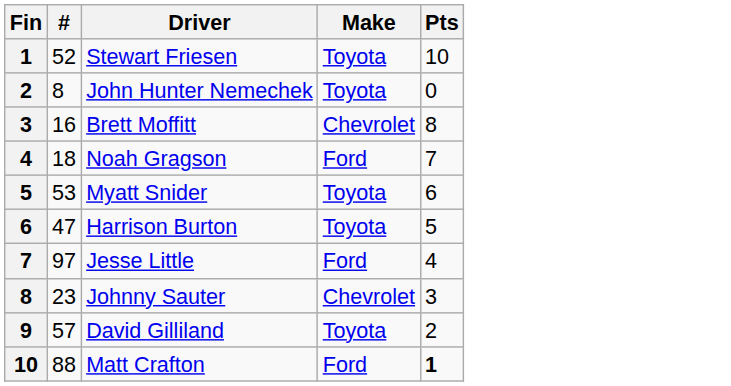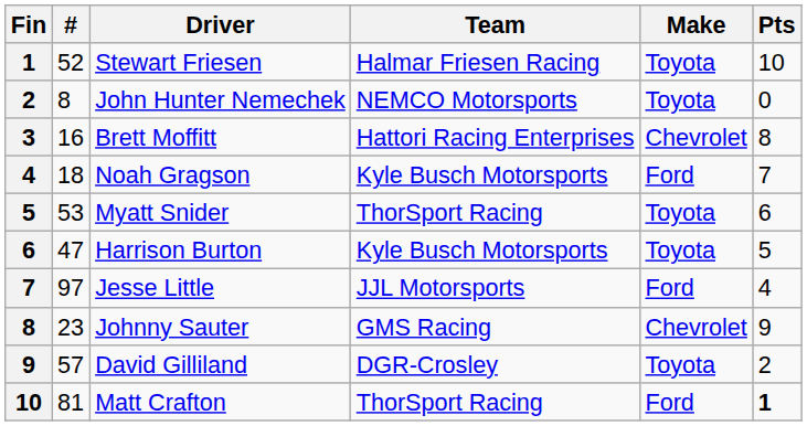 <table class="wikitable" style="font-size:95%">
 <tr>
 <th>Fin</th>
 <th>#</th>
 <th>Driver</th>
+<th>Team</th>
 <th>Make</th>
 <th>Pts</th>
 </tr>
 <tr>
 <th>1</th>
 <td>52</td>
 <td><a href='#'>Stewart Friesen</a></td>
+<td><a href='#'>Halmar Friesen Racing</a></td>
 <td><a href='#'>Toyota</a></td>
 <td>10</td>
 </tr>
 <tr>
 <th>2</th>
 <td>8</td>
 <td><a href='#'>John Hunter Nemechek</a></td>
+<td><a href='#'>NEMCO Motorsports</a></td>
 <td><a href='#'>Toyota</a></td>
 <td>0</td>
 </tr>
 <tr>
 <th>3</th>
 <td>16</td>
 <td><a href='#'>Brett Moffitt</a></td>
+<td><a href='#'>Hattori Racing Enterprises</a></td>
 <td><a href='#'>Chevrolet</a></td>
 <td>8</td>
 </tr>
 <tr>
 <th>4</th>
 <td>18</td>
 <td><a href='#'>Noah Gragson</a></td>
+<td><a href='#'>Kyle Busch Motorsports</a></td>
 <td><a href='#'>Ford</a></td>
 <td>7</td>
 </tr>
 <tr>
 <th>5</th>
 <td>53</td>
 <td><a href='#'>Myatt Snider</a></td>
+<td><a href='#'>ThorSport Racing</a></td>
 <td><a href='#'>Toyota</a></td>
 <td>6</td>
 </tr>
 <tr>
 <th>6</th>
 <td>47</td>
 <td><a href='#'>Harrison Burton</a></td>
+<td><a href='#'>Kyle Busch Motorsports</a></td>
 <td><a href='#'>Toyota</a></td>
 <td>5</td>
 </tr>
 <tr>
 <th>7</th>
 <td>97</td>
 <td><a href='#'>Jesse Little</a></td>
+<td><a href='#'>JJL Motorsports</a></td>
 <td><a href='#'>Ford</a></td>
 <td>4</td>
 </tr>
 <tr>
 <th>8</th>
 <td>23</td>
 <td><a href='#'>Johnny Sauter</a></td>
+<td><a href='#'>GMS Racing</a></td>
 <td><a href='#'>Chevrolet</a></td>
-<td>3</td>
+<td>9</td>
 </tr>
 <tr>
 <th>9</th>
 <td>57</td>
 <td><a href='#'>David Gilliland</a></td>
+<td><a href='#'>DGR-Crosley</a></td>
 <td><a href='#'>Toyota</a></td>
 <td>2</td>
 </tr>
 <tr>
 <th>10</th>
-<td>88</td>
+<td>81</td>
 <td><a href='#'>Matt Crafton</a></td>
+<td><a href='#'>ThorSport Racing</a></td>
 <td><a href='#'>Ford</a></td>
 <td><strong>1</strong></td>
 </tr>
 </table>
